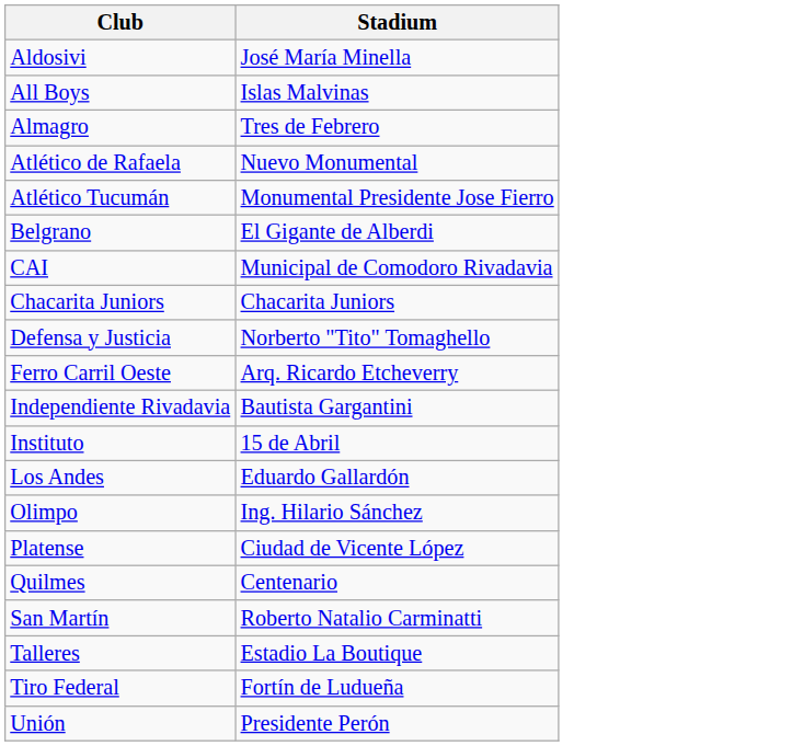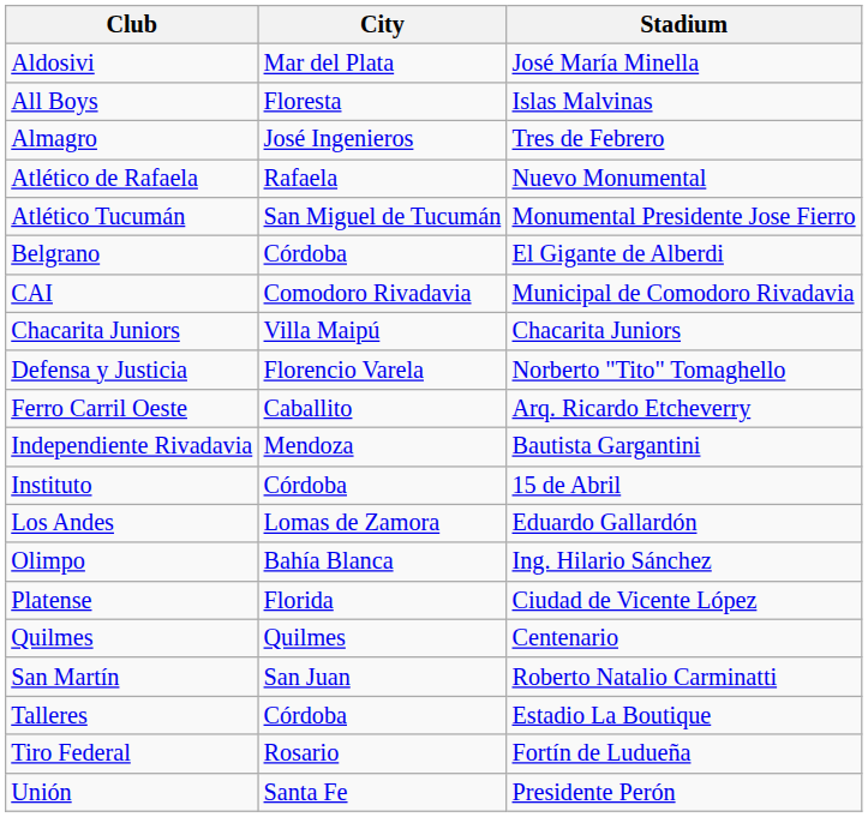 <table class="wikitable sortable">
 <tr>
 <th>Club</th>
+<th>City</th>
 <th>Stadium</th>
 </tr>
 <tr º>
 <td><a href='#'>Aldosivi</a></td>
+<td><a href='#'>Mar del Plata</a></td>
 <td><a href='#'>José María Minella</a></td>
 </tr>
 <tr>
 <td><a href='#'>All Boys</a></td>
+<td><a href='#'>Floresta</a></td>
 <td><a href='#'>Islas Malvinas</a></td>
 </tr>
 <tr>
 <td><a href='#'>Almagro</a></td>
+<td><a href='#'>José Ingenieros</a></td>
 <td><a href='#'>Tres de Febrero</a></td>
 </tr>
 <tr>
 <td><a href='#'>Atlético de Rafaela</a></td>
+<td><a href='#'>Rafaela</a></td>
 <td><a href='#'>Nuevo Monumental</a></td>
 </tr>
 <tr>
 <td><a href='#'>Atlético Tucumán</a></td>
+<td><a href='#'>San Miguel de Tucumán</a></td>
 <td><a href='#'>Monumental Presidente Jose Fierro</a></td>
 </tr>
 <tr>
 <td><a href='#'>Belgrano</a></td>
+<td><a href='#'>Córdoba</a></td>
 <td><a href='#'>El Gigante de Alberdi</a></td>
 </tr>
 <tr>
 <td><a href='#'>CAI</a></td>
+<td><a href='#'>Comodoro Rivadavia</a></td>
 <td><a href='#'>Municipal de Comodoro Rivadavia</a></td>
 </tr>
 <tr>
 <td><a href='#'>Chacarita Juniors</a></td>
+<td><a href='#'>Villa Maipú</a></td>
 <td><a href='#'>Chacarita Juniors</a></td>
 </tr>
 <tr>
 <td><a href='#'>Defensa y Justicia</a></td>
+<td><a href='#'>Florencio Varela</a></td>
 <td><a href='#'>Norberto "Tito" Tomaghello</a></td>
 </tr>
 <tr>
 <td><a href='#'>Ferro Carril Oeste</a></td>
+<td><a href='#'>Caballito</a></td>
 <td><a href='#'>Arq. Ricardo Etcheverry</a></td>
 </tr>
 <tr>
 <td><a href='#'>Independiente Rivadavia</a></td>
+<td><a href='#'>Mendoza</a></td>
 <td><a href='#'>Bautista Gargantini</a></td>
 </tr>
 <tr>
 <td><a href='#'>Instituto</a></td>
+<td><a href='#'>Córdoba</a></td>
 <td><a href='#'>15 de Abril</a></td>
 </tr>
 <tr>
 <td><a href='#'>Los Andes</a></td>
+<td><a href='#'>Lomas de Zamora</a></td>
 <td><a href='#'>Eduardo Gallardón</a></td>
 </tr>
 <tr>
 <td><a href='#'>Olimpo</a></td>
+<td><a href='#'>Bahía Blanca</a></td>
 <td><a href='#'>Ing. Hilario Sánchez</a></td>
 </tr>
 <tr>
 <td><a href='#'>Platense</a></td>
+<td><a href='#'>Florida</a></td>
 <td><a href='#'>Ciudad de Vicente López</a></td>
 </tr>
 <tr>
+<td><a href='#'>Quilmes</a></td>
 <td><a href='#'>Quilmes</a></td>
 <td><a href='#'>Centenario</a></td>
 </tr>
 <tr>
 <td><a href='#'>San Martín</a></td>
+<td><a href='#'>San Juan</a></td>
 <td><a href='#'>Roberto Natalio Carminatti</a></td>
 </tr>
 <tr>
 <td><a href='#'>Talleres</a></td>
+<td><a href='#'>Córdoba</a></td>
 <td><a href='#'>Estadio La Boutique</a></td>
 </tr>
 <tr>
 <td><a href='#'>Tiro Federal</a></td>
+<td><a href='#'>Rosario</a></td>
 <td><a href='#'>Fortín de Ludueña</a></td>
 </tr>
 <tr>
 <td><a href='#'>Unión</a></td>
+<td><a href='#'>Santa Fe</a></td>
 <td><a href='#'>Presidente Perón</a></td>
 </tr>
 </table>
